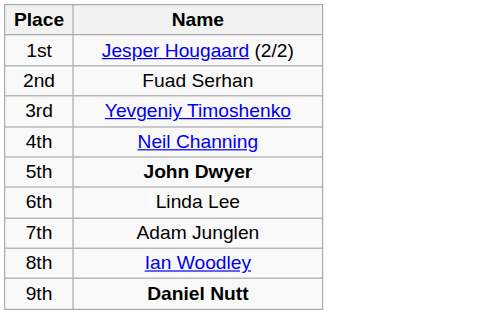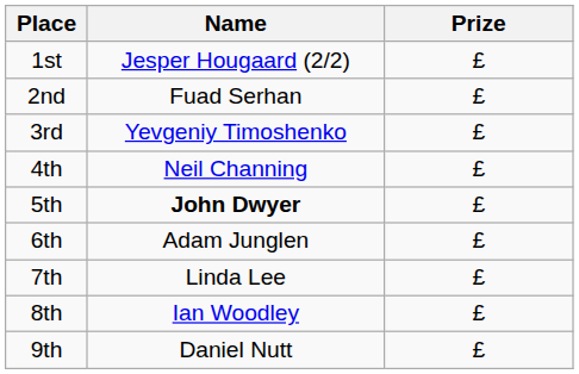 <table class="wikitable">
 <tr>
 <th width="50">Place</th>
 <th width="200">Name</th>
+<th width="125">Prize</th>
 </tr>
 <tr>
 <td align="center">1st</td>
 <td align="center"><a href='#'>Jesper Hougaard</a> (2/2)</td>
+<td align="center">£</td>
 </tr>
 <tr>
 <td align="center">2nd</td>
 <td align="center">Fuad Serhan</td>
+<td align="center">£</td>
 </tr>
 <tr>
 <td align="center">3rd</td>
 <td align="center"><a href='#'>Yevgeniy Timoshenko</a></td>
+<td align="center">£</td>
 </tr>
 <tr>
 <td align="center">4th</td>
 <td align="center"><a href='#'>Neil Channing</a></td>
+<td align="center">£</td>
 </tr>
 <tr>
 <td align="center">5th</td>
 <td align="center"><strong>John Dwyer</strong></td>
+<td align="center">£</td>
 </tr>
 <tr>
 <td align="center">6th</td>
-<td align="center">Linda Lee</td>
+<td align="center">Adam Junglen</td>
+<td align="center">£</td>
 </tr>
 <tr>
 <td align="center">7th</td>
-<td align="center">Adam Junglen</td>
+<td align="center">Linda Lee</td>
+<td align="center">£</td>
 </tr>
 <tr>
 <td align="center">8th</td>
 <td align="center"><a href='#'>Ian Woodley</a></td>
+<td align="center">£</td>
 </tr>
 <tr>
 <td align="center">9th</td>
-<td align="center"><strong>Daniel Nutt</strong></td>
+<td align="center">Daniel Nutt</td>
+<td align="center">£</td>
 </tr>
 </table>
